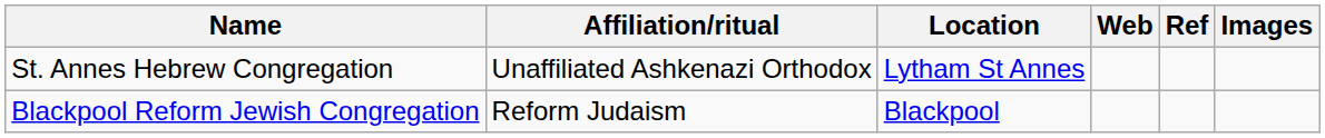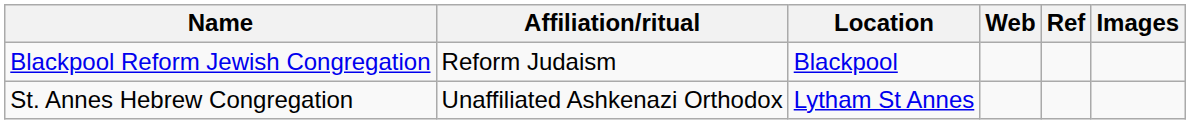 <table class="wikitable sortable">
 <tr>
 <th>Name</th>
 <th>Affiliation/ritual</th>
 <th>Location</th>
 <th>Web</th>
 <th>Ref</th>
 <th>Images</th>
 </tr>
 <tr>
+<td><a href='#'>Blackpool Reform Jewish Congregation</a></td>
+<td>Reform Judaism</td>
+<td><a href='#'>Blackpool</a></td>
+<td></td>
+<td></td>
+<td></td>
+</tr>
+<tr>
 <td>St. Annes Hebrew Congregation</td>
 <td>Unaffiliated Ashkenazi Orthodox</td>
 <td><a href='#'>Lytham St Annes</a></td>
 <td></td>
 <td></td>
 <td></td>
 </tr>
-<tr>
-<td><a href='#'>Blackpool Reform Jewish Congregation</a></td>
-<td>Reform Judaism</td>
-<td><a href='#'>Blackpool</a></td>
-<td></td>
-<td></td>
-<td></td>
-</tr>
 </table>
